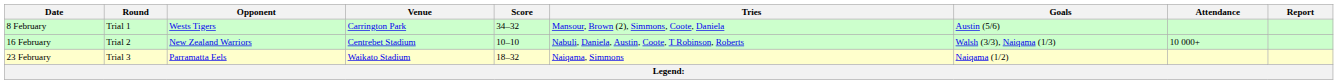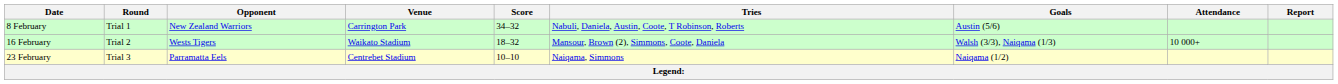 <table class="wikitable"  style="font-size:85%; width:100%;">
 <tr>
 <th>Date</th>
 <th>Round</th>
 <th>Opponent</th>
 <th>Venue</th>
 <th>Score</th>
 <th>Tries</th>
 <th>Goals</th>
 <th>Attendance</th>
 <th>Report</th>
 </tr>
 <tr style="background:#CCFFCC;">
 <td>8 February</td>
 <td>Trial 1</td>
-<td> <a href='#'>Wests Tigers</a></td>
+<td> <a href='#'>New Zealand Warriors</a></td>
 <td><a href='#'>Carrington Park</a></td>
 <td>34–32</td>
-<td><a href='#'>Mansour</a>, <a href='#'>Brown</a> (2), <a href='#'>Simmons</a>, <a href='#'>Coote</a>, <a href='#'>Daniela</a></td>
+<td><a href='#'>Nabuli</a>, <a href='#'>Daniela</a>, <a href='#'>Austin</a>, <a href='#'>Coote</a>, <a href='#'>T Robinson</a>, <a href='#'>Roberts</a></td>
 <td><a href='#'>Austin</a> (5/6)</td>
 <td></td>
 <td></td>
 </tr>
 <tr style="background:#CCFFCC;">
 <td>16 February</td>
 <td>Trial 2</td>
-<td> <a href='#'>New Zealand Warriors</a></td>
-<td><a href='#'>Centrebet Stadium</a></td>
-<td>10–10</td>
-<td><a href='#'>Nabuli</a>, <a href='#'>Daniela</a>, <a href='#'>Austin</a>, <a href='#'>Coote</a>, <a href='#'>T Robinson</a>, <a href='#'>Roberts</a></td>
+<td> <a href='#'>Wests Tigers</a></td>
+<td><a href='#'>Waikato Stadium</a></td>
+<td>18–32</td>
+<td><a href='#'>Mansour</a>, <a href='#'>Brown</a> (2), <a href='#'>Simmons</a>, <a href='#'>Coote</a>, <a href='#'>Daniela</a></td>
 <td><a href='#'>Walsh</a> (3/3), <a href='#'>Naiqama</a> (1/3)</td>
 <td>10 000+</td>
 <td></td>
 </tr>
 <tr |- style="background:#FFFFCC;">
 <td>23 February</td>
 <td>Trial 3</td>
 <td> <a href='#'>Parramatta Eels</a></td>
-<td><a href='#'>Waikato Stadium</a></td>
-<td>18–32</td>
+<td><a href='#'>Centrebet Stadium</a></td>
+<td>10–10</td>
 <td><a href='#'>Naiqama</a>, <a href='#'>Simmons</a></td>
 <td><a href='#'>Naiqama</a> (1/2)</td>
 <td></td>
 <td></td>
 </tr>
 <tr>
 <th colspan="11"><strong>Legend</strong>:   </th>
 </tr>
 </table>
